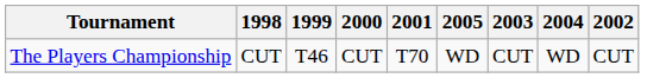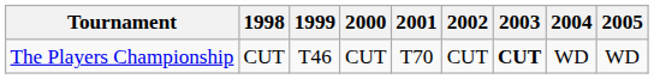 <table class="wikitable" style="font-size:95%;text-align:center;">
 <tr>
 <th>Tournament</th>
 <th>1998</th>
 <th>1999</th>
 <th>2000</th>
 <th>2001</th>
-<th>2005</th>
+<th>2002</th>
 <th>2003</th>
 <th>2004</th>
-<th>2002</th>
+<th>2005</th>
 </tr>
 <tr>
 <td align=left><a href='#'>The Players Championship</a></td>
 <td>CUT</td>
 <td>T46</td>
 <td>CUT</td>
 <td>T70</td>
+<td>CUT</td>
+<td><strong>CUT</strong></td>
 <td>WD</td>
-<td>CUT</td>
 <td>WD</td>
-<td>CUT</td>
 </tr>
 </table>
